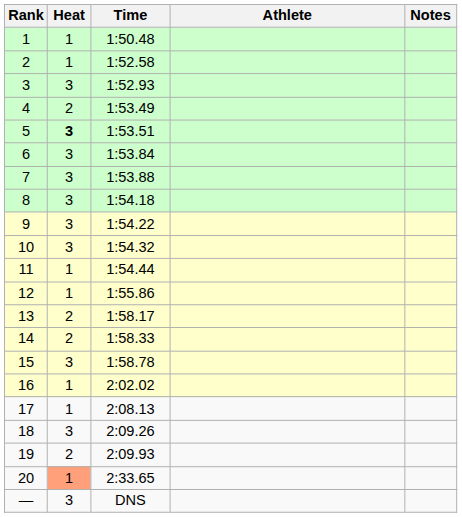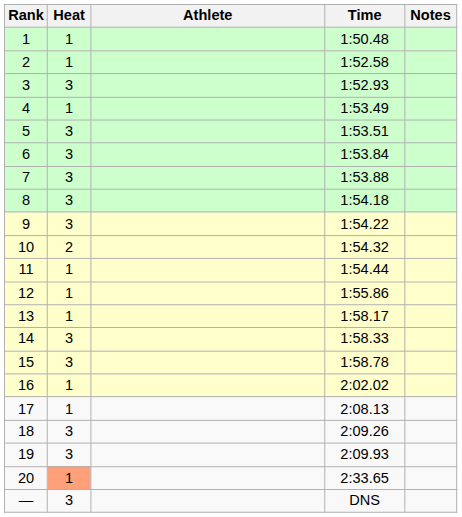 <table class="wikitable" style="text-align:center">
 <tr>
 <th width=40>Rank</th>
 <th width=40>Heat</th>
+<th width=250>Athlete</th>
 <th width=80>Time</th>
-<th width=250>Athlete</th>
 <th width=50>Notes</th>
 </tr>
 <tr bgcolor="ccffcc">
 <td>1</td>
 <td>1</td>
+<td align=left></td>
 <td>1:50.48</td>
-<td align=left></td>
 <td></td>
 </tr>
 <tr bgcolor="ccffcc">
 <td>2</td>
 <td>1</td>
+<td align=left></td>
 <td>1:52.58</td>
-<td align=left></td>
 <td></td>
 </tr>
 <tr bgcolor="ccffcc">
 <td>3</td>
 <td>3</td>
+<td align=left></td>
 <td>1:52.93</td>
-<td align=left></td>
 <td></td>
 </tr>
 <tr bgcolor="ccffcc">
 <td>4</td>
-<td>2</td>
+<td>1</td>
+<td align=left></td>
 <td>1:53.49</td>
-<td align=left></td>
 <td></td>
 </tr>
 <tr bgcolor="ccffcc">
 <td>5</td>
-<td><strong>3</strong></td>
+<td>3</td>
+<td align=left></td>
 <td>1:53.51</td>
-<td align=left></td>
 <td></td>
 </tr>
 <tr bgcolor="ccffcc">
 <td>6</td>
 <td>3</td>
+<td align=left></td>
 <td>1:53.84</td>
-<td align=left></td>
 <td></td>
 </tr>
 <tr bgcolor="ccffcc">
 <td>7</td>
 <td>3</td>
+<td align=left></td>
 <td>1:53.88</td>
-<td align=left></td>
 <td></td>
 </tr>
 <tr bgcolor="ccffcc">
 <td>8</td>
 <td>3</td>
+<td align=left></td>
 <td>1:54.18</td>
-<td align=left></td>
 <td></td>
 </tr>
 <tr bgcolor="ffffcc">
 <td>9</td>
 <td>3</td>
+<td align=left></td>
 <td>1:54.22</td>
-<td align=left></td>
 <td></td>
 </tr>
 <tr bgcolor="ffffcc">
 <td>10</td>
-<td>3</td>
+<td>2</td>
+<td align=left></td>
 <td>1:54.32</td>
-<td align=left></td>
 <td></td>
 </tr>
 <tr bgcolor="ffffcc">
 <td>11</td>
 <td>1</td>
+<td align=left></td>
 <td>1:54.44</td>
-<td align=left></td>
 <td></td>
 </tr>
 <tr bgcolor="ffffcc">
 <td>12</td>
 <td>1</td>
+<td align=left></td>
 <td>1:55.86</td>
-<td align=left></td>
 <td></td>
 </tr>
 <tr bgcolor="ffffcc">
 <td>13</td>
-<td>2</td>
+<td>1</td>
+<td align=left></td>
 <td>1:58.17</td>
-<td align=left></td>
 <td></td>
 </tr>
 <tr bgcolor="ffffcc">
 <td>14</td>
-<td>2</td>
+<td>3</td>
+<td align=left></td>
 <td>1:58.33</td>
-<td align=left></td>
 <td></td>
 </tr>
 <tr bgcolor="ffffcc">
 <td>15</td>
 <td>3</td>
+<td align=left></td>
 <td>1:58.78</td>
-<td align=left></td>
 <td></td>
 </tr>
 <tr bgcolor="ffffcc">
 <td>16</td>
 <td>1</td>
+<td align=left></td>
 <td>2:02.02</td>
-<td align=left></td>
 <td></td>
 </tr>
 <tr>
 <td>17</td>
 <td>1</td>
+<td align=left></td>
 <td>2:08.13</td>
-<td align=left></td>
 <td></td>
 </tr>
 <tr>
 <td>18</td>
 <td>3</td>
+<td align=left></td>
 <td>2:09.26</td>
-<td align=left></td>
 <td></td>
 </tr>
 <tr>
 <td>19</td>
-<td>2</td>
+<td>3</td>
+<td align=left></td>
 <td>2:09.93</td>
-<td align=left></td>
 <td></td>
 </tr>
 <tr>
 <td>20</td>
 <td style="background: lightsalmon;">1</td>
+<td align=left></td>
 <td>2:33.65</td>
-<td align=left></td>
 <td></td>
 </tr>
 <tr>
 <td>—</td>
 <td>3</td>
+<td align=left></td>
 <td>DNS</td>
-<td align=left></td>
 <td></td>
 </tr>
 </table>
